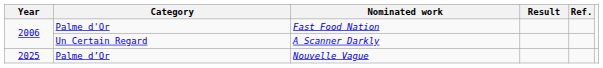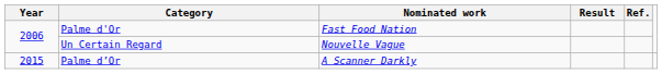 <table class=wikitable>
 <tr>
 <th scope="col" style="width:5em;">Year</th>
 <th scope="col" style="width:26em;">Category</th>
 <th scope="col" style="width:25em;">Nominated work</th>
 <th scope="col" style="width:5em;">Result</th>
 <th>Ref.</th>
 </tr>
 <tr>
 <td style="text-align:center;" rowspan=2><a href='#'>2006</a></td>
 <td><a href='#'>Palme d'Or</a></td>
 <td><em><a href='#'>Fast Food Nation</a></em></td>
 <td></td>
 <td></td>
 </tr>
 <tr>
 <td><a href='#'>Un Certain Regard</a></td>
-<td><em><a href='#'>A Scanner Darkly</a></em></td>
+<td><em><a href='#'>Nouvelle Vague</a></em></td>
 <td></td>
 <td></td>
 </tr>
 <tr>
-<td style="text-align:center;"><a href='#'>2025</a></td>
+<td style="text-align:center;"><a href='#'>2015</a></td>
 <td><a href='#'>Palme d’Or</a></td>
-<td><em><a href='#'>Nouvelle Vague</a></em></td>
+<td><em><a href='#'>A Scanner Darkly</a></em></td>
 <td></td>
 <td></td>
 <td></td>
 </tr>
 </table>
